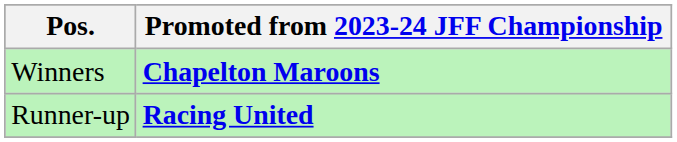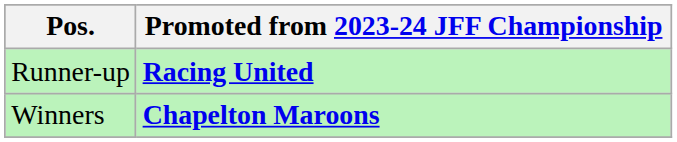 <table class="wikitable">
 <tr>
 <th>Pos.</th>
 <th width=300>Promoted from <a href='#'>2023-24 JFF Championship</a></th>
 </tr>
 <tr style="background: #BBF3BB;">
+<td>Runner-up</td>
+<td><strong><a href='#'>Racing United</a></strong></td>
+</tr>
+<tr style="background: #BBF3BB;">
 <td>Winners</td>
 <td><strong><a href='#'>Chapelton Maroons</a></strong></td>
 </tr>
-<tr style="background: #BBF3BB;">
-<td>Runner-up</td>
-<td><strong><a href='#'>Racing United</a></strong></td>
-</tr>
 </table>
